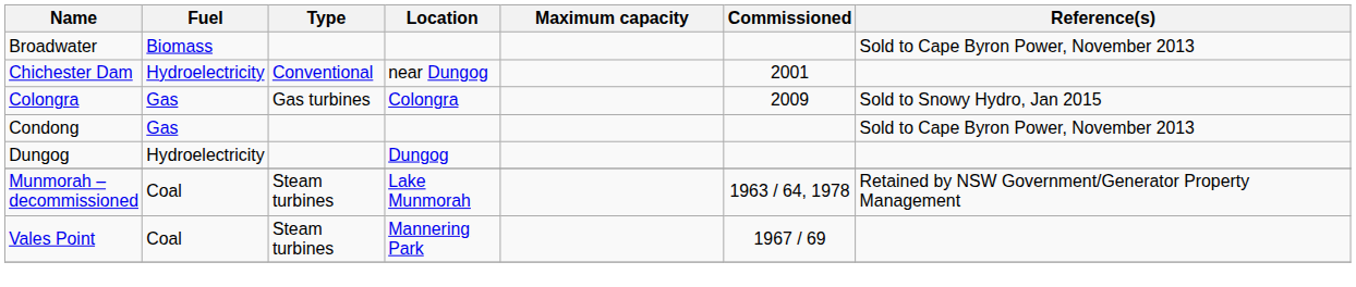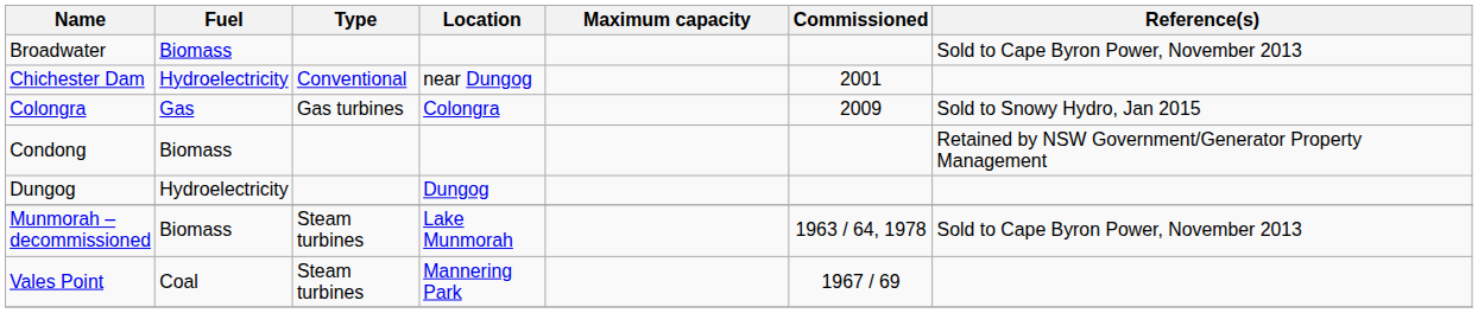 <table class="wikitable sortable" border="1">
 <tr>
 <th col width=100>Name</th>
 <th col width=100>Fuel</th>
 <th col width=100>Type</th>
 <th col width=100>Location</th>
 <th col width=200>Maximum capacity</th>
 <th col width=100>Commissioned</th>
 <th>Reference(s)</th>
 </tr>
 <tr>
 <td>Broadwater</td>
 <td><a href='#'>Biomass</a></td>
 <td></td>
 <td></td>
 <td align="right"></td>
 <td></td>
 <td>Sold to Cape Byron Power, November 2013</td>
 </tr>
 <tr>
 <td><a href='#'>Chichester Dam</a></td>
 <td><a href='#'>Hydroelectricity</a></td>
 <td><a href='#'>Conventional</a></td>
 <td>near <a href='#'>Dungog</a></td>
 <td align="right"></td>
 <td align="center">2001</td>
 <td></td>
 </tr>
 <tr>
 <td><a href='#'>Colongra</a></td>
 <td><a href='#'>Gas</a></td>
 <td>Gas turbines</td>
 <td><a href='#'>Colongra</a></td>
 <td align="right"></td>
 <td align="center">2009</td>
 <td>Sold to Snowy Hydro, Jan 2015</td>
 </tr>
 <tr>
 <td>Condong</td>
-<td><a href='#'>Gas</a></td>
+<td>Biomass</td>
 <td></td>
 <td></td>
 <td align="right"></td>
 <td></td>
-<td>Sold to Cape Byron Power, November 2013 </td>
+<td>Retained by NSW Government/Generator Property Management </td>
 </tr>
 <tr>
 <td>Dungog</td>
 <td>Hydroelectricity</td>
 <td></td>
 <td><a href='#'>Dungog</a></td>
 <td align="right"></td>
 <td></td>
 <td></td>
 </tr>
 <tr>
 </tr>
 <tr>
 <td><a href='#'>Munmorah – decommissioned</a></td>
-<td>Coal</td>
+<td>Biomass</td>
 <td>Steam turbines</td>
 <td><a href='#'>Lake Munmorah</a></td>
 <td align="right"></td>
 <td align="center">1963 / 64, 1978</td>
-<td>Retained by NSW Government/Generator Property Management </td>
+<td>Sold to Cape Byron Power, November 2013 </td>
 </tr>
 <tr>
 <td><a href='#'>Vales Point</a></td>
 <td>Coal</td>
 <td>Steam turbines</td>
 <td><a href='#'>Mannering Park</a></td>
 <td align="right"></td>
 <td align="center">1967 / 69</td>
 <td></td>
 </tr>
 <tr>
 </tr>
 </table>
